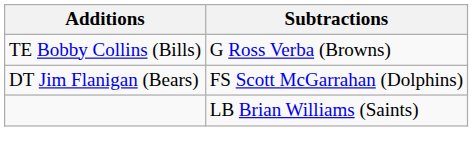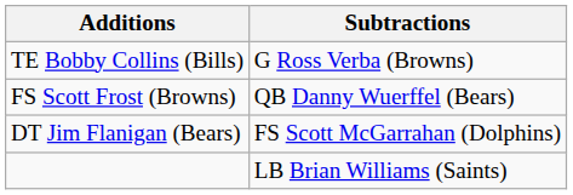 <table class="wikitable">
 <tr>
 <th>Additions</th>
 <th>Subtractions</th>
 </tr>
 <tr>
 <td>TE <a href='#'>Bobby Collins</a> (Bills)</td>
 <td>G <a href='#'>Ross Verba</a> (Browns)</td>
 </tr>
 <tr>
+<td>FS <a href='#'>Scott Frost</a> (Browns)</td>
+<td>QB <a href='#'>Danny Wuerffel</a> (Bears)</td>
+</tr>
+<tr>
 <td>DT <a href='#'>Jim Flanigan</a> (Bears)</td>
 <td>FS <a href='#'>Scott McGarrahan</a> (Dolphins)</td>
 </tr>
 <tr>
 <td></td>
 <td>LB <a href='#'>Brian Williams</a> (Saints)</td>
 </tr>
 </table>
